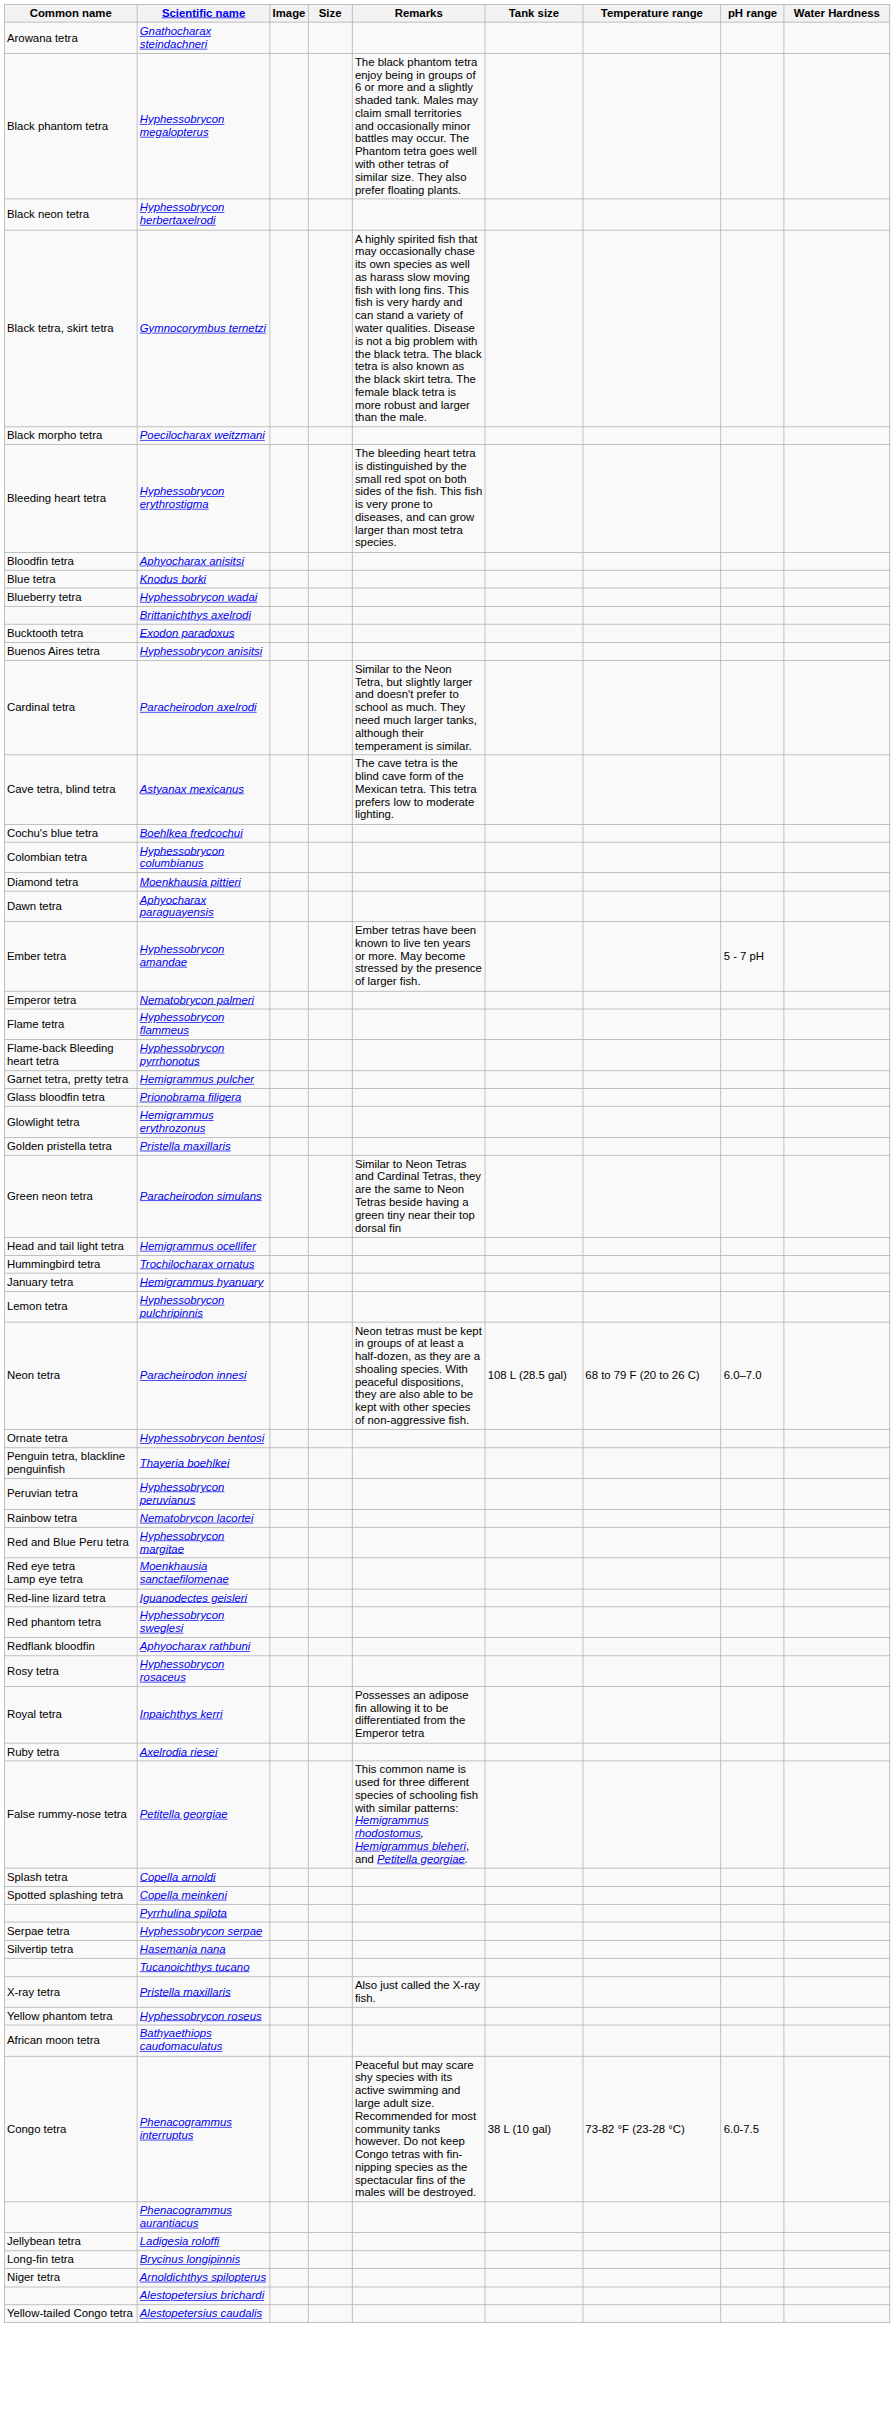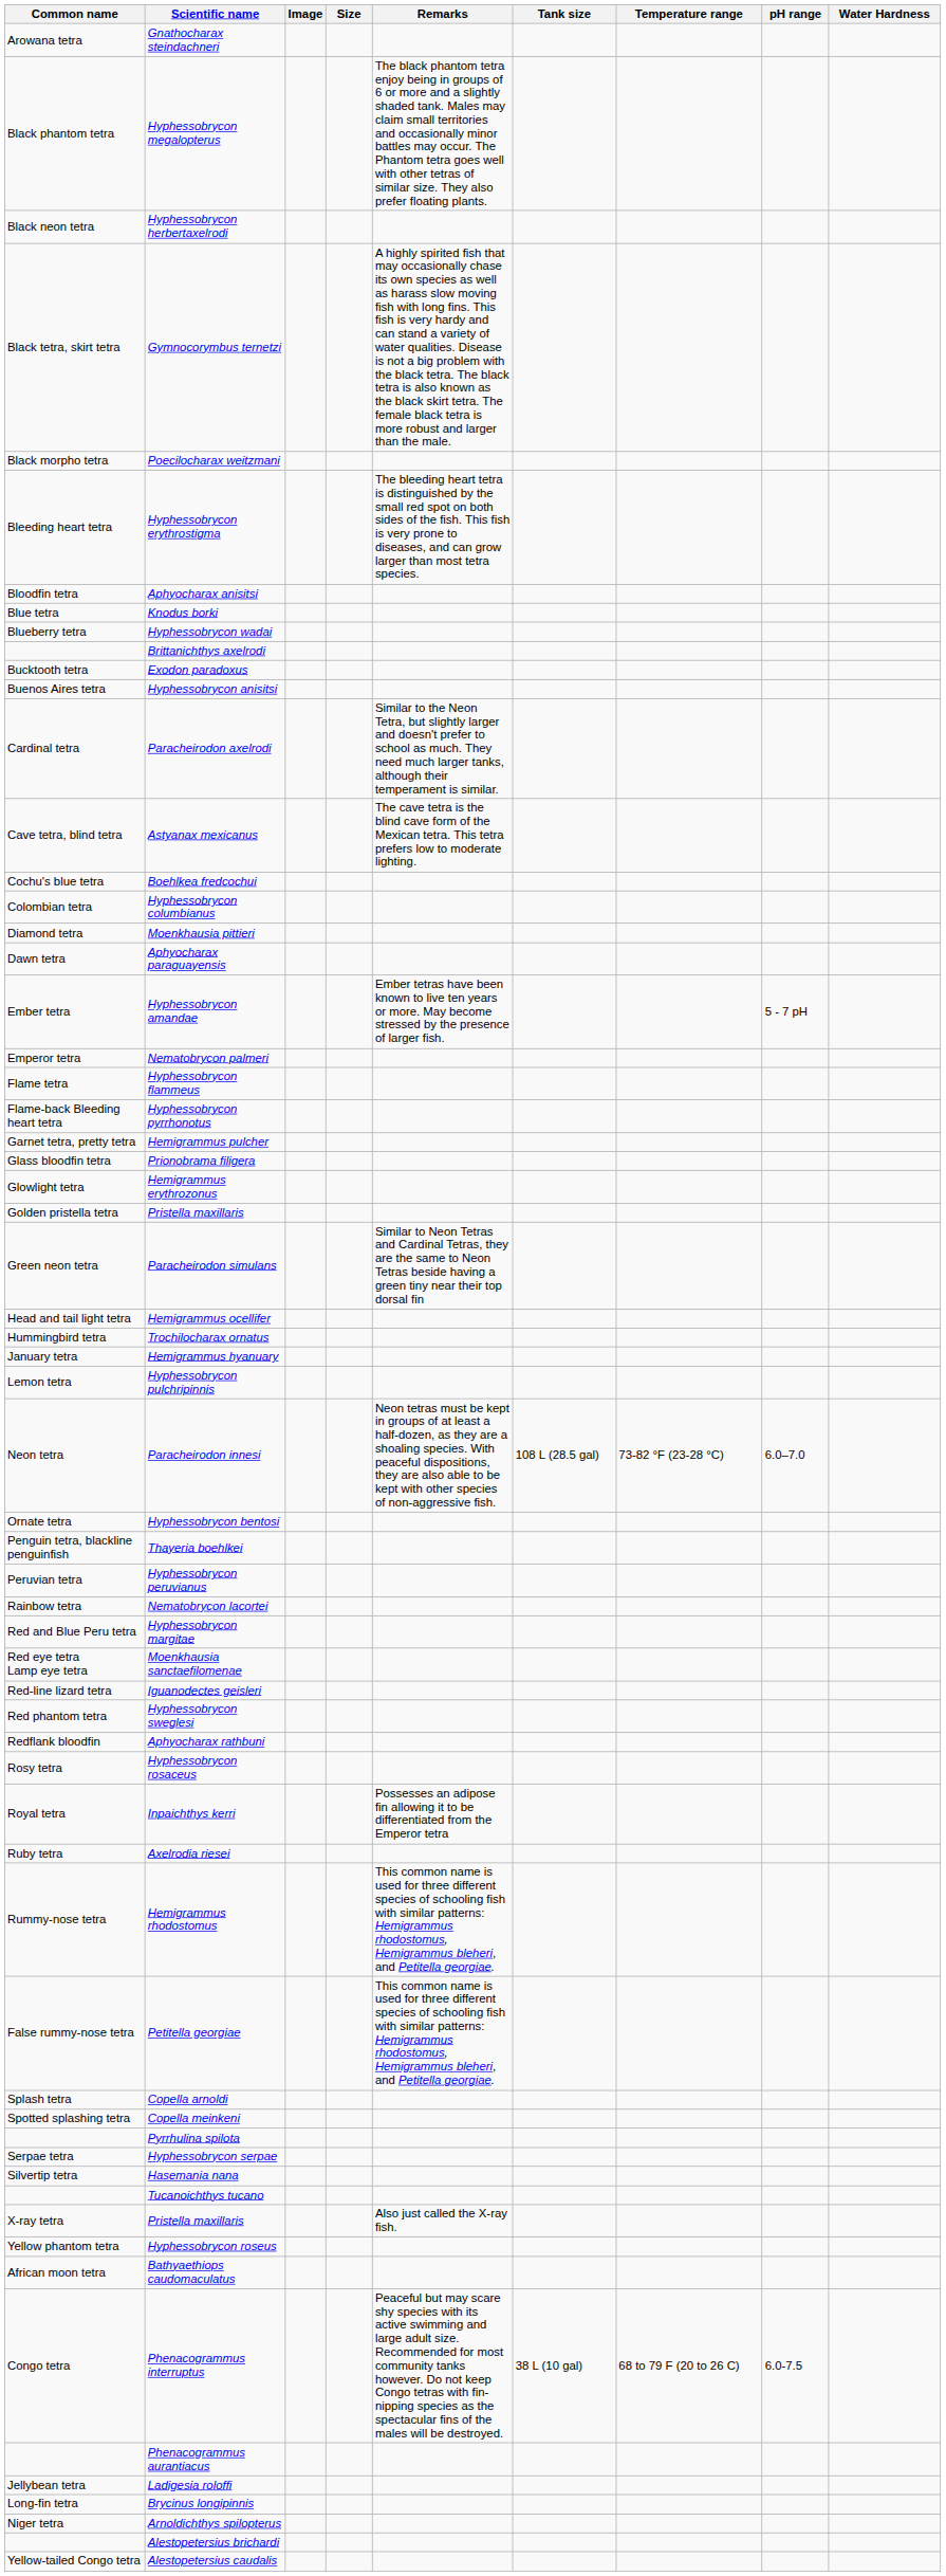 <table class="wikitable sortable">
 <tr>
 <th width="15%">Common name</th>
 <th width="15%"><a href='#'>Scientific name</a></th>
 <th width="1%">Image</th>
 <th width="5%">Size</th>
 <th width="15%">Remarks</th>
 <th>Tank size</th>
 <th class="unsortable">Temperature range</th>
 <th class="unsortable">pH range</th>
 <th>Water Hardness</th>
 </tr>
 <tr>
 <td>Arowana tetra</td>
 <td><em><a href='#'>Gnathocharax steindachneri</a></em></td>
 <td align="center"></td>
 <td align="center"></td>
 <td></td>
 <td></td>
 <td></td>
 <td></td>
 <td></td>
 </tr>
 <tr>
 <td>Black phantom tetra</td>
 <td><em><a href='#'>Hyphessobrycon megalopterus</a></em></td>
 <td align="center"></td>
 <td align="center"></td>
 <td>The black phantom tetra enjoy being in groups of 6 or more and a slightly shaded tank. Males may claim small territories and occasionally minor battles may occur. The Phantom tetra goes well with other tetras of similar size. They also prefer floating plants.</td>
 <td></td>
 <td></td>
 <td></td>
 <td></td>
 </tr>
 <tr>
 <td>Black neon tetra</td>
 <td><em><a href='#'>Hyphessobrycon herbertaxelrodi</a></em></td>
 <td align="center"></td>
 <td align="center"></td>
 <td></td>
 <td></td>
 <td></td>
 <td></td>
 <td></td>
 </tr>
 <tr>
 <td>Black tetra, skirt tetra</td>
 <td><em><a href='#'>Gymnocorymbus ternetzi</a></em></td>
 <td align="center"></td>
 <td align="center"></td>
 <td>A highly spirited fish that may occasionally chase its own species as well as harass slow moving fish with long fins. This fish is very hardy and can stand a variety of water qualities. Disease is not a big problem with the black tetra. The black tetra is also known as the black skirt tetra. The female black tetra is more robust and larger than the male.</td>
 <td></td>
 <td></td>
 <td></td>
 <td></td>
 </tr>
 <tr>
 <td>Black morpho tetra</td>
 <td><em><a href='#'>Poecilocharax weitzmani</a></em></td>
 <td align="center"></td>
 <td align="center"></td>
 <td></td>
 <td></td>
 <td></td>
 <td></td>
 <td></td>
 </tr>
 <tr>
 <td>Bleeding heart tetra</td>
 <td><em><a href='#'>Hyphessobrycon erythrostigma</a></em></td>
 <td align="center"></td>
 <td align="center"></td>
 <td>The bleeding heart tetra is distinguished by the small red spot on both sides of the fish. This fish is very prone to diseases, and can grow larger than most tetra species.</td>
 <td></td>
 <td></td>
 <td></td>
 <td></td>
 </tr>
 <tr>
 <td>Bloodfin tetra</td>
 <td><em><a href='#'>Aphyocharax anisitsi</a></em></td>
 <td align="center"></td>
 <td align="center"></td>
 <td></td>
 <td></td>
 <td></td>
 <td></td>
 <td></td>
 </tr>
 <tr>
 <td>Blue tetra</td>
 <td><em><a href='#'>Knodus borki</a></em></td>
 <td align="center"></td>
 <td align="center"></td>
 <td></td>
 <td></td>
 <td></td>
 <td></td>
 <td></td>
 </tr>
 <tr>
 <td>Blueberry tetra</td>
 <td><em><a href='#'>Hyphessobrycon wadai</a></em></td>
 <td align="center"></td>
 <td align="center"></td>
 <td></td>
 <td></td>
 <td></td>
 <td></td>
 <td></td>
 </tr>
 <tr>
 <td></td>
 <td><em><a href='#'>Brittanichthys axelrodi</a></em></td>
 <td align="center"></td>
 <td align="center"></td>
 <td></td>
 <td></td>
 <td></td>
 <td></td>
 <td></td>
 </tr>
 <tr>
 <td>Bucktooth tetra</td>
 <td><em><a href='#'>Exodon paradoxus</a></em></td>
 <td align="center"></td>
 <td align="center"></td>
 <td></td>
 <td></td>
 <td></td>
 <td></td>
 <td></td>
 </tr>
 <tr>
 <td>Buenos Aires tetra</td>
 <td><em><a href='#'>Hyphessobrycon anisitsi</a></em></td>
 <td align="center"></td>
 <td align="center"></td>
 <td></td>
 <td></td>
 <td></td>
 <td></td>
 <td></td>
 </tr>
 <tr>
 <td>Cardinal tetra</td>
 <td><em><a href='#'>Paracheirodon axelrodi</a></em></td>
 <td align="center"></td>
 <td align="center"></td>
 <td>Similar to the Neon Tetra, but slightly larger and doesn't prefer to school as much. They need much larger tanks, although their temperament is similar.</td>
 <td></td>
 <td></td>
 <td></td>
 <td></td>
 </tr>
 <tr>
 <td>Cave tetra, blind tetra</td>
 <td><em><a href='#'>Astyanax mexicanus</a></em></td>
 <td align="center"></td>
 <td align="center"></td>
 <td>The cave tetra is the blind cave form of the Mexican tetra. This tetra prefers low to moderate lighting.</td>
 <td></td>
 <td></td>
 <td></td>
 <td></td>
 </tr>
 <tr>
 <td>Cochu's blue tetra</td>
 <td><em><a href='#'>Boehlkea fredcochui</a></em></td>
 <td align="center"></td>
 <td align="center"></td>
 <td></td>
 <td></td>
 <td></td>
 <td></td>
 <td></td>
 </tr>
 <tr>
 <td>Colombian tetra</td>
 <td><em><a href='#'>Hyphessobrycon columbianus</a></em></td>
 <td align="center"></td>
 <td align="center"></td>
 <td></td>
 <td></td>
 <td></td>
 <td></td>
 <td></td>
 </tr>
 <tr>
 <td>Diamond tetra</td>
 <td><em><a href='#'>Moenkhausia pittieri</a></em></td>
 <td align="center"></td>
 <td align="center"></td>
 <td></td>
 <td></td>
 <td></td>
 <td></td>
 <td></td>
 </tr>
 <tr>
 <td>Dawn tetra</td>
 <td><em><a href='#'>Aphyocharax paraguayensis</a></em></td>
 <td align="center"></td>
 <td align="center"></td>
 <td></td>
 <td></td>
 <td></td>
 <td></td>
 <td></td>
 </tr>
 <tr>
 <td>Ember tetra</td>
 <td><em><a href='#'>Hyphessobrycon amandae</a></em></td>
 <td align="center"></td>
 <td align="center"></td>
 <td>Ember tetras have been known to live ten years or more. May become stressed by the presence of larger fish.</td>
 <td></td>
 <td></td>
 <td>5 - 7 pH</td>
 <td></td>
 </tr>
 <tr>
 <td>Emperor tetra</td>
 <td><em><a href='#'>Nematobrycon palmeri</a></em></td>
 <td align="center"></td>
 <td align="center"></td>
 <td></td>
 <td></td>
 <td></td>
 <td></td>
 <td></td>
 </tr>
 <tr>
 <td>Flame tetra</td>
 <td><em><a href='#'>Hyphessobrycon flammeus</a></em></td>
 <td align="center"></td>
 <td align="center"></td>
 <td></td>
 <td></td>
 <td></td>
 <td></td>
 <td></td>
 </tr>
 <tr>
 <td>Flame-back Bleeding heart tetra</td>
 <td><em><a href='#'>Hyphessobrycon pyrrhonotus</a></em></td>
 <td align="center"></td>
 <td align="center"></td>
 <td></td>
 <td></td>
 <td></td>
 <td></td>
 <td></td>
 </tr>
 <tr>
 <td>Garnet tetra, pretty tetra</td>
 <td><em><a href='#'>Hemigrammus pulcher</a></em></td>
 <td align="center"></td>
 <td align="center"></td>
 <td></td>
 <td></td>
 <td></td>
 <td></td>
 <td></td>
 </tr>
 <tr>
 <td>Glass bloodfin tetra</td>
 <td><em><a href='#'>Prionobrama filigera</a></em></td>
 <td align="center"></td>
 <td align="center"></td>
 <td></td>
 <td></td>
 <td></td>
 <td></td>
 <td></td>
 </tr>
 <tr>
 <td>Glowlight tetra</td>
 <td><em><a href='#'>Hemigrammus erythrozonus</a></em></td>
 <td align="center"></td>
 <td align="center"></td>
 <td></td>
 <td></td>
 <td></td>
 <td></td>
 <td></td>
 </tr>
 <tr>
 <td>Golden pristella tetra</td>
 <td><em><a href='#'>Pristella maxillaris</a></em></td>
 <td align="center"></td>
 <td align="center"></td>
 <td></td>
 <td></td>
 <td></td>
 <td></td>
 <td></td>
 </tr>
 <tr>
 <td>Green neon tetra</td>
 <td><em><a href='#'>Paracheirodon simulans</a></em></td>
 <td align="center"></td>
 <td align="center"></td>
 <td>Similar to Neon Tetras and Cardinal Tetras, they are the same to Neon Tetras beside having a green tiny near their top dorsal fin</td>
 <td></td>
 <td></td>
 <td></td>
 <td></td>
 </tr>
 <tr>
 <td>Head and tail light tetra</td>
 <td><em><a href='#'>Hemigrammus ocellifer</a></em></td>
 <td align="center"></td>
 <td align="center"></td>
 <td></td>
 <td></td>
 <td></td>
 <td></td>
 <td></td>
 </tr>
 <tr>
 <td>Hummingbird tetra</td>
 <td><em><a href='#'>Trochilocharax ornatus</a></em></td>
 <td align="center"></td>
 <td align="center"></td>
 <td></td>
 <td></td>
 <td></td>
 <td></td>
 <td></td>
 </tr>
 <tr>
 <td>January tetra</td>
 <td><em><a href='#'>Hemigrammus hyanuary</a></em></td>
 <td align="center"></td>
 <td align="center"></td>
 <td></td>
 <td></td>
 <td></td>
 <td></td>
 <td></td>
 </tr>
 <tr>
 <td>Lemon tetra</td>
 <td><em><a href='#'>Hyphessobrycon pulchripinnis</a></em></td>
 <td align="center"></td>
 <td align="center"></td>
 <td></td>
 <td></td>
 <td></td>
 <td></td>
 <td></td>
 </tr>
 <tr>
 <td>Neon tetra</td>
 <td><em><a href='#'>Paracheirodon innesi</a></em></td>
 <td align="center"></td>
 <td align="center"></td>
 <td>Neon tetras must be kept in groups of at least a half-dozen, as they are a shoaling species. With peaceful dispositions, they are also able to be kept with other species of non-aggressive fish.</td>
 <td>108 L (28.5 gal)</td>
-<td>68 to 79 F (20 to 26 C)</td>
+<td>73-82 °F (23-28 °C)</td>
 <td>6.0–7.0</td>
 <td></td>
 </tr>
 <tr>
 <td>Ornate tetra</td>
 <td><em><a href='#'>Hyphessobrycon bentosi</a></em></td>
 <td align="center"></td>
 <td align="center"></td>
 <td></td>
 <td></td>
 <td></td>
 <td></td>
 <td></td>
 </tr>
 <tr>
 <td>Penguin tetra, blackline penguinfish</td>
 <td><em><a href='#'>Thayeria boehlkei</a></em></td>
 <td align="center"></td>
 <td align="center"></td>
 <td></td>
 <td></td>
 <td></td>
 <td></td>
 <td></td>
 </tr>
 <tr>
 <td>Peruvian tetra</td>
 <td><em><a href='#'>Hyphessobrycon peruvianus</a></em></td>
 <td align="center"></td>
 <td align="center"></td>
 <td></td>
 <td></td>
 <td></td>
 <td></td>
 <td></td>
 </tr>
 <tr>
 <td>Rainbow tetra</td>
 <td><em><a href='#'>Nematobrycon lacortei</a></em></td>
 <td align="center"></td>
 <td align="center"></td>
 <td></td>
 <td></td>
 <td></td>
 <td></td>
 <td></td>
 </tr>
 <tr>
 <td>Red and Blue Peru tetra</td>
 <td><em><a href='#'>Hyphessobrycon margitae</a></em></td>
 <td align="center"></td>
 <td align="center"></td>
 <td></td>
 <td></td>
 <td></td>
 <td></td>
 <td></td>
 </tr>
 <tr>
 <td>Red eye tetra<br>Lamp eye tetra</td>
 <td><em><a href='#'>Moenkhausia sanctaefilomenae</a></em></td>
 <td align="center"></td>
 <td align="center"></td>
 <td></td>
 <td></td>
 <td></td>
 <td></td>
 <td></td>
 </tr>
 <tr>
 <td>Red-line lizard tetra</td>
 <td><em><a href='#'>Iguanodectes geisleri</a></em></td>
 <td align="center"></td>
 <td align="center"></td>
 <td></td>
 <td></td>
 <td></td>
 <td></td>
 <td></td>
 </tr>
 <tr>
 <td>Red phantom tetra</td>
 <td><em><a href='#'>Hyphessobrycon sweglesi</a></em></td>
 <td align="center"></td>
 <td align="center"></td>
 <td></td>
 <td></td>
 <td></td>
 <td></td>
 <td></td>
 </tr>
 <tr>
 <td>Redflank bloodfin</td>
 <td><em><a href='#'>Aphyocharax rathbuni</a></em></td>
 <td align="center"></td>
 <td align="center"></td>
 <td></td>
 <td></td>
 <td></td>
 <td></td>
 <td></td>
 </tr>
 <tr>
 <td>Rosy tetra</td>
 <td><em><a href='#'>Hyphessobrycon rosaceus</a></em></td>
 <td align="center"></td>
 <td align="center"></td>
 <td></td>
 <td></td>
 <td></td>
 <td></td>
 <td></td>
 </tr>
 <tr>
 <td>Royal tetra</td>
 <td><em><a href='#'>Inpaichthys kerri</a></em></td>
 <td align="center"></td>
 <td align="center"></td>
 <td>Possesses an adipose fin allowing it to be differentiated from the Emperor tetra </td>
 <td></td>
 <td></td>
 <td></td>
 <td></td>
 </tr>
 <tr>
 <td>Ruby tetra</td>
 <td><em><a href='#'>Axelrodia riesei</a></em></td>
 <td align="center"></td>
 <td align="center"></td>
 <td></td>
 <td></td>
 <td></td>
 <td></td>
 <td></td>
 </tr>
 <tr>
+<td>Rummy-nose tetra</td>
+<td><em><a href='#'>Hemigrammus rhodostomus</a></em></td>
+<td align="center"></td>
+<td align="center"></td>
+<td>This common name is used for three different species of schooling fish with similar patterns: <em><a href='#'>Hemigrammus rhodostomus</a>, <a href='#'>Hemigrammus bleheri</a></em>, and <em><a href='#'>Petitella georgiae</a>.</em></td>
+<td></td>
+<td></td>
+<td></td>
+<td></td>
+</tr>
+<tr>
 <td>False rummy-nose tetra</td>
 <td><em><a href='#'>Petitella georgiae</a></em></td>
 <td align="center"></td>
 <td align="center"></td>
 <td>This common name is used for three different species of schooling fish with similar patterns: <em><a href='#'>Hemigrammus rhodostomus</a>, <a href='#'>Hemigrammus bleheri</a></em>, and <em><a href='#'>Petitella georgiae</a>.</em></td>
 <td></td>
 <td></td>
 <td></td>
 <td></td>
 </tr>
 <tr>
 <td>Splash tetra</td>
 <td><em><a href='#'>Copella arnoldi</a></em></td>
 <td align="center"></td>
 <td align="center"></td>
 <td></td>
 <td></td>
 <td></td>
 <td></td>
 <td></td>
 </tr>
 <tr>
 <td>Spotted splashing tetra</td>
 <td><em><a href='#'>Copella meinkeni</a></em></td>
 <td align="center"></td>
 <td align="center"></td>
 <td></td>
 <td></td>
 <td></td>
 <td></td>
 <td></td>
 </tr>
 <tr>
 <td></td>
 <td><em><a href='#'>Pyrrhulina spilota</a></em></td>
 <td align="center"></td>
 <td align="center"></td>
 <td></td>
 <td></td>
 <td></td>
 <td></td>
 <td></td>
 </tr>
 <tr>
 <td>Serpae tetra</td>
 <td><em><a href='#'>Hyphessobrycon serpae</a></em></td>
 <td align="center"></td>
 <td align="center"></td>
 <td></td>
 <td></td>
 <td></td>
 <td></td>
 <td></td>
 </tr>
 <tr>
 <td>Silvertip tetra</td>
 <td><em><a href='#'>Hasemania nana</a></em></td>
 <td align= "center"></td>
 <td align="center"></td>
 <td></td>
 <td></td>
 <td></td>
 <td></td>
 <td></td>
 </tr>
 <tr>
 <td></td>
 <td><em><a href='#'>Tucanoichthys tucano</a></em></td>
 <td align= "center"></td>
 <td align="center"></td>
 <td></td>
 <td></td>
 <td></td>
 <td></td>
 <td></td>
 </tr>
 <tr>
 <td>X-ray tetra</td>
 <td><em><a href='#'>Pristella maxillaris</a></em></td>
 <td align="center"></td>
 <td align="center"></td>
 <td>Also just called the X-ray fish.</td>
 <td></td>
 <td></td>
 <td></td>
 <td></td>
 </tr>
 <tr>
 <td>Yellow phantom tetra</td>
 <td><em><a href='#'>Hyphessobrycon roseus</a></em></td>
 <td align="center"></td>
 <td align="center"></td>
 <td></td>
 <td></td>
 <td></td>
 <td></td>
 <td></td>
 </tr>
 <tr>
 <td>African moon tetra</td>
 <td><em><a href='#'>Bathyaethiops caudomaculatus</a></em></td>
 <td align="center"></td>
 <td align="center"></td>
 <td></td>
 <td></td>
 <td></td>
 <td></td>
 <td></td>
 </tr>
 <tr>
 <td>Congo tetra</td>
 <td><em><a href='#'>Phenacogrammus interruptus</a></em></td>
 <td align="center"></td>
 <td align="center"></td>
 <td>Peaceful but may scare shy species with its active swimming and large adult size. Recommended for most community tanks however. Do not keep Congo tetras with fin-nipping species as the spectacular fins of the males will be destroyed.</td>
 <td>38 L (10 gal)</td>
-<td>73-82 °F (23-28 °C)</td>
+<td>68 to 79 F (20 to 26 C)</td>
 <td>6.0-7.5</td>
 <td></td>
 </tr>
 <tr>
 <td></td>
 <td><em><a href='#'>Phenacogrammus aurantiacus</a></em></td>
 <td align="center"></td>
 <td align="center"></td>
 <td></td>
 <td></td>
 <td></td>
 <td></td>
 <td></td>
 </tr>
 <tr>
 <td>Jellybean tetra</td>
 <td><em><a href='#'>Ladigesia roloffi</a></em></td>
 <td align="center"></td>
 <td align="center"></td>
 <td></td>
 <td></td>
 <td></td>
 <td></td>
 <td></td>
 </tr>
 <tr>
 <td>Long-fin tetra</td>
 <td><em><a href='#'>Brycinus longipinnis</a></em></td>
 <td align="center"></td>
 <td align="center"></td>
 <td></td>
 <td></td>
 <td></td>
 <td></td>
 <td></td>
 </tr>
 <tr>
 <td>Niger tetra</td>
 <td><em><a href='#'>Arnoldichthys spilopterus</a></em></td>
 <td align="center"></td>
 <td align="center"></td>
 <td></td>
 <td></td>
 <td></td>
 <td></td>
 <td></td>
 </tr>
 <tr>
 <td></td>
 <td><em><a href='#'>Alestopetersius brichardi</a></em></td>
 <td align="center"></td>
 <td align="center"></td>
 <td></td>
 <td></td>
 <td></td>
 <td></td>
 <td></td>
 </tr>
 <tr>
 <td>Yellow-tailed Congo tetra</td>
 <td><em><a href='#'>Alestopetersius caudalis</a></em></td>
 <td align="center"></td>
 <td align="center"></td>
 <td></td>
 <td></td>
 <td></td>
 <td></td>
 <td></td>
 </tr>
 </table>
